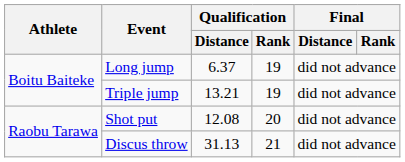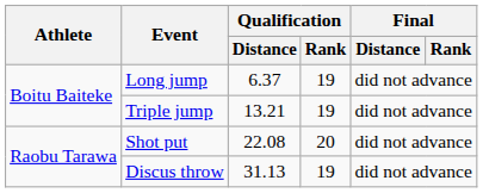 <table class="wikitable" style="font-size:90%">
 <tr>
 <th rowspan=2>Athlete</th>
 <th rowspan=2>Event</th>
 <th colspan=2>Qualification</th>
 <th colspan=2>Final</th>
 </tr>
 <tr style="font-size:95%">
 <th>Distance</th>
 <th>Rank</th>
 <th>Distance</th>
 <th>Rank</th>
 </tr>
 <tr align=center>
 <td align=left rowspan=2><a href='#'>Boitu Baiteke</a></td>
 <td align=left><a href='#'>Long jump</a></td>
 <td>6.37</td>
 <td>19</td>
 <td colspan=2>did not advance</td>
 </tr>
 <tr align=center>
 <td align=left><a href='#'>Triple jump</a></td>
 <td>13.21</td>
 <td>19</td>
 <td colspan=2>did not advance</td>
 </tr>
 <tr align=center>
 <td align=left rowspan=2><a href='#'>Raobu Tarawa</a></td>
 <td align=left><a href='#'>Shot put</a></td>
-<td>12.08</td>
+<td>22.08</td>
 <td>20</td>
 <td colspan=2>did not advance</td>
 </tr>
 <tr align=center>
 <td align=left><a href='#'>Discus throw</a></td>
 <td>31.13</td>
-<td>21</td>
+<td>19</td>
 <td colspan=2>did not advance</td>
 </tr>
 </table>
